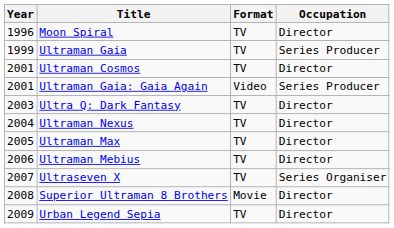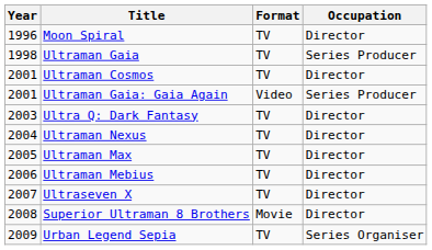 <table class="wikitable sortable">
 <tr>
 <th>Year</th>
 <th>Title</th>
 <th>Format</th>
 <th>Occupation</th>
 </tr>
 <tr>
 <td>1996</td>
 <td><a href='#'>Moon Spiral</a></td>
 <td>TV</td>
 <td>Director</td>
 </tr>
 <tr>
-<td>1999</td>
+<td>1998</td>
 <td><a href='#'>Ultraman Gaia</a></td>
 <td>TV</td>
 <td>Series Producer</td>
 </tr>
 <tr>
 <td>2001</td>
 <td><a href='#'>Ultraman Cosmos</a></td>
 <td>TV</td>
 <td>Director</td>
 </tr>
 <tr>
 <td>2001</td>
 <td><a href='#'>Ultraman Gaia: Gaia Again</a></td>
 <td>Video</td>
 <td>Series Producer</td>
 </tr>
 <tr>
 <td>2003</td>
 <td><a href='#'>Ultra Q: Dark Fantasy</a></td>
 <td>TV</td>
 <td>Director</td>
 </tr>
 <tr>
 <td>2004</td>
 <td><a href='#'>Ultraman Nexus</a></td>
 <td>TV</td>
 <td>Director</td>
 </tr>
 <tr>
 <td>2005</td>
 <td><a href='#'>Ultraman Max</a></td>
 <td>TV</td>
 <td>Director</td>
 </tr>
 <tr>
 <td>2006</td>
 <td><a href='#'>Ultraman Mebius</a></td>
 <td>TV</td>
 <td>Director</td>
 </tr>
 <tr>
 <td>2007</td>
 <td><a href='#'>Ultraseven X</a></td>
 <td>TV</td>
-<td>Series Organiser</td>
+<td>Director</td>
 </tr>
 <tr>
 <td>2008</td>
 <td><a href='#'>Superior Ultraman 8 Brothers</a></td>
 <td>Movie</td>
 <td>Director</td>
 </tr>
 <tr>
 <td>2009</td>
 <td><a href='#'>Urban Legend Sepia</a></td>
 <td>TV</td>
-<td>Director</td>
+<td>Series Organiser</td>
 </tr>
 </table>
